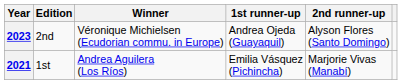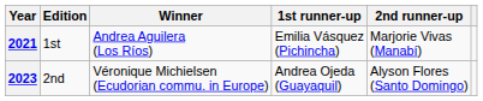 <table class="wikitable defaultcenter" style="font-size:95%;">
 <tr>
 <th>Year</th>
 <th>Edition</th>
 <th>Winner</th>
 <th>1st runner-up</th>
 <th>2nd runner-up</th>
 <th></th>
 </tr>
 <tr>
+<th><a href='#'>2021</a></th>
+<td>1st</td>
+<td><a href='#'>Andrea Aguilera</a><br>(<a href='#'>Los Ríos</a>)</td>
+<td>Emilia Vásquez<br>(<a href='#'>Pichincha</a>)</td>
+<td>Marjorie Vivas<br>(<a href='#'>Manabí</a>)</td>
+<td><br></td>
+</tr>
+<tr>
 <th><a href='#'>2023</a></th>
 <td>2nd</td>
 <td>Véronique Michielsen<br>(<a href='#'>Ecudorian commu. in Europe</a>)</td>
 <td>Andrea Ojeda<br>(<a href='#'>Guayaquil</a>)</td>
 <td>Alyson Flores<br>(<a href='#'>Santo Domingo</a>)</td>
 <td></td>
 </tr>
-<tr>
-<th><a href='#'>2021</a></th>
-<td>1st</td>
-<td><a href='#'>Andrea Aguilera</a><br>(<a href='#'>Los Ríos</a>)</td>
-<td>Emilia Vásquez<br>(<a href='#'>Pichincha</a>)</td>
-<td>Marjorie Vivas<br>(<a href='#'>Manabí</a>)</td>
-<td><br></td>
-</tr>
 </table>
